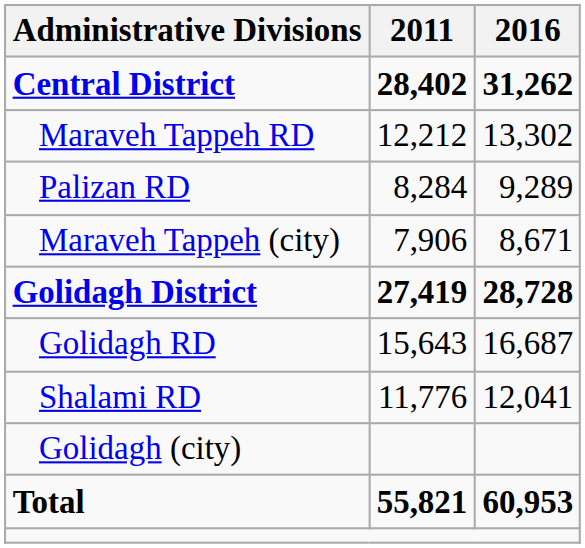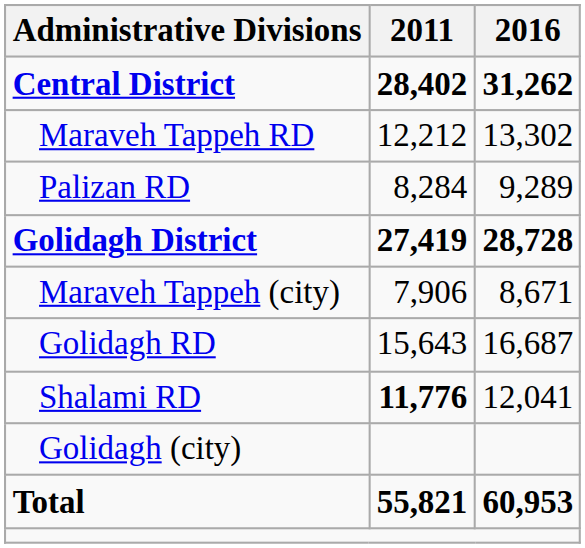 <table class="wikitable">
 <tr>
 <th>Administrative Divisions</th>
 <th>2011</th>
 <th>2016</th>
 </tr>
 <tr>
 <td><strong><a href='#'>Central District</a></strong></td>
 <td style="text-align: right;"><strong>28,402</strong></td>
 <td style="text-align: right;"><strong>31,262</strong></td>
 </tr>
 <tr>
 <td style="padding-left: 1em;"><a href='#'>Maraveh Tappeh RD</a></td>
 <td style="text-align: right;">12,212</td>
 <td style="text-align: right;">13,302</td>
 </tr>
 <tr>
 <td style="padding-left: 1em;"><a href='#'>Palizan RD</a></td>
 <td style="text-align: right;">8,284</td>
 <td style="text-align: right;">9,289</td>
 </tr>
 <tr>
+<td><strong><a href='#'>Golidagh District</a></strong></td>
+<td style="text-align: right;"><strong>27,419</strong></td>
+<td style="text-align: right;"><strong>28,728</strong></td>
+</tr>
+<tr>
 <td style="padding-left: 1em;"><a href='#'>Maraveh Tappeh</a> (city)</td>
 <td style="text-align: right;">7,906</td>
 <td style="text-align: right;">8,671</td>
-</tr>
-<tr>
-<td><strong><a href='#'>Golidagh District</a></strong></td>
-<td style="text-align: right;"><strong>27,419</strong></td>
-<td style="text-align: right;"><strong>28,728</strong></td>
 </tr>
 <tr>
 <td style="padding-left: 1em;"><a href='#'>Golidagh RD</a></td>
 <td style="text-align: right;">15,643</td>
 <td style="text-align: right;">16,687</td>
 </tr>
 <tr>
 <td style="padding-left: 1em;"><a href='#'>Shalami RD</a></td>
-<td style="text-align: right;">11,776</td>
+<td style="text-align: right;"><strong>11,776</strong></td>
 <td style="text-align: right;">12,041</td>
 </tr>
 <tr>
 <td style="padding-left: 1em;"><a href='#'>Golidagh</a> (city)</td>
 <td style="text-align: right;"></td>
 <td style="text-align: right;"></td>
 </tr>
 <tr>
 <td><strong>Total</strong></td>
 <td style="text-align: right;"><strong>55,821</strong></td>
 <td style="text-align: right;"><strong>60,953</strong></td>
 </tr>
 <tr>
 <td colspan=3></td>
 </tr>
 </table>
